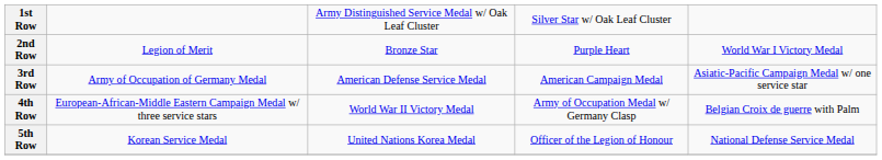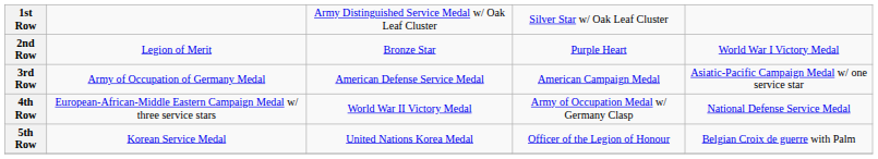 <table class="wikitable" style="margin:1em auto; text-align:center;">
 <tr>
 <th>1st Row</th>
 <td></td>
 <td><a href='#'>Army Distinguished Service Medal</a> w/ Oak Leaf Cluster</td>
 <td><a href='#'>Silver Star</a> w/ Oak Leaf Cluster</td>
 <td></td>
 </tr>
 <tr>
 <th>2nd Row</th>
 <td><a href='#'>Legion of Merit</a></td>
 <td><a href='#'>Bronze Star</a></td>
 <td><a href='#'>Purple Heart</a></td>
 <td><a href='#'>World War I Victory Medal</a></td>
 </tr>
 <tr>
 <th>3rd Row</th>
 <td><a href='#'>Army of Occupation of Germany Medal</a></td>
 <td><a href='#'>American Defense Service Medal</a></td>
 <td><a href='#'>American Campaign Medal</a></td>
 <td><a href='#'>Asiatic-Pacific Campaign Medal</a> w/ one service star</td>
 </tr>
 <tr>
 <th>4th Row</th>
 <td><a href='#'>European-African-Middle Eastern Campaign Medal</a> w/ three service stars</td>
 <td><a href='#'>World War II Victory Medal</a></td>
 <td><a href='#'>Army of Occupation Medal</a> w/ Germany Clasp</td>
-<td><a href='#'>Belgian Croix de guerre</a> with Palm</td>
+<td><a href='#'>National Defense Service Medal</a></td>
 </tr>
 <tr>
 <th>5th Row</th>
 <td><a href='#'>Korean Service Medal</a></td>
 <td><a href='#'>United Nations Korea Medal</a></td>
 <td><a href='#'>Officer of the Legion of Honour</a></td>
-<td><a href='#'>National Defense Service Medal</a></td>
+<td><a href='#'>Belgian Croix de guerre</a> with Palm</td>
 </tr>
 <tr>
 </tr>
 </table>
